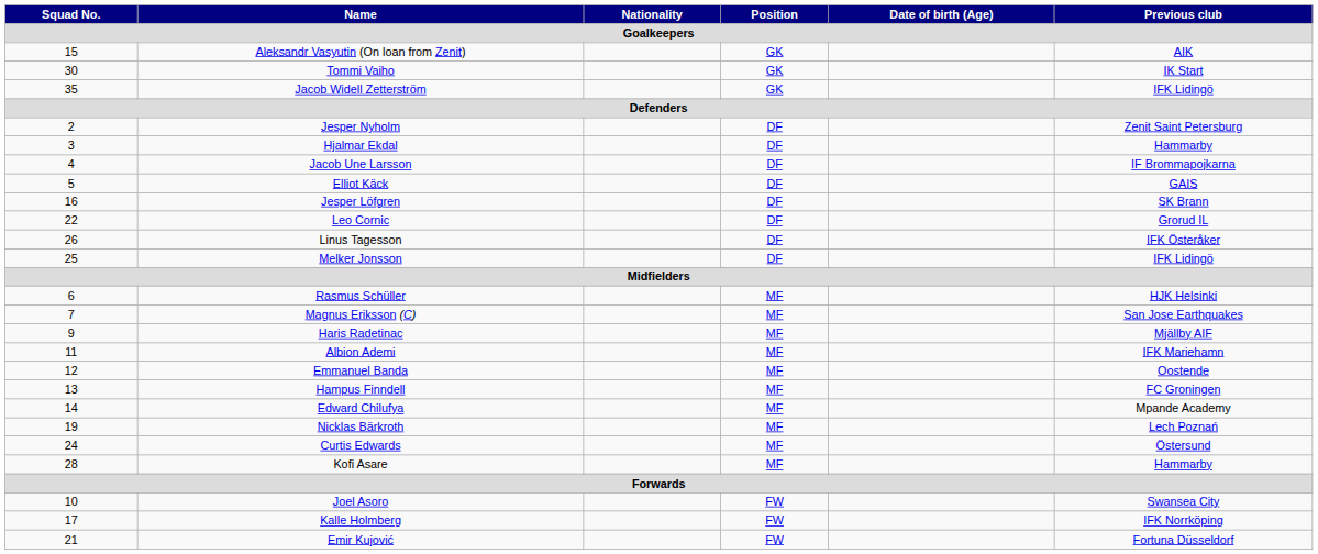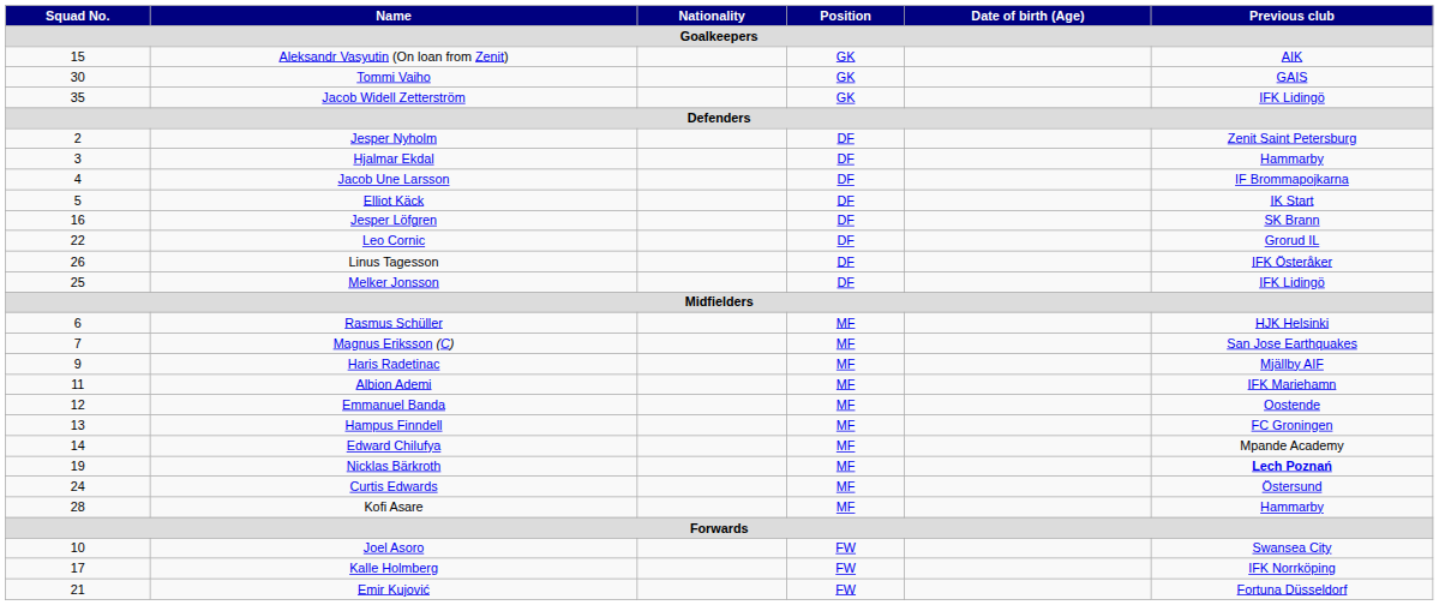 <table class="wikitable" style="text-align:center; font-size:90%; width:80%;">
 <tr>
 <th style="background:#000080; color:white; text-align:center;">Squad No.</th>
 <th style="background:#000080; color:white; text-align:center;">Name</th>
 <th style="background:#000080; color:white; text-align:center;">Nationality</th>
 <th style="background:#000080; color:white; text-align:center;">Position</th>
 <th style="background:#000080; color:white; text-align:center;">Date of birth (Age)</th>
 <th style="background:#000080; color:white; text-align:center;">Previous club</th>
 </tr>
 <tr>
 <th colspan="6" style="background:#dcdcdc; text-align:center;">Goalkeepers</th>
 </tr>
 <tr>
 <td>15</td>
 <td><a href='#'>Aleksandr Vasyutin</a> (On loan from <a href='#'>Zenit</a>)</td>
 <td></td>
 <td><a href='#'>GK</a></td>
 <td></td>
 <td> <a href='#'>AIK</a></td>
 </tr>
 <tr>
 <td>30</td>
 <td><a href='#'>Tommi Vaiho</a></td>
 <td></td>
 <td><a href='#'>GK</a></td>
 <td></td>
-<td> <a href='#'>IK Start</a></td>
+<td> <a href='#'>GAIS</a></td>
 </tr>
 <tr>
 <td>35</td>
 <td><a href='#'>Jacob Widell Zetterström</a></td>
 <td></td>
 <td><a href='#'>GK</a></td>
 <td></td>
 <td> <a href='#'>IFK Lidingö</a></td>
 </tr>
 <tr>
 <th colspan="6" style="background:#dcdcdc; text-align:center;">Defenders</th>
 </tr>
 <tr>
 <td>2</td>
 <td><a href='#'>Jesper Nyholm</a></td>
 <td></td>
 <td><a href='#'>DF</a></td>
 <td></td>
 <td> <a href='#'>Zenit Saint Petersburg</a></td>
 </tr>
 <tr>
 <td>3</td>
 <td><a href='#'>Hjalmar Ekdal</a></td>
 <td></td>
 <td><a href='#'>DF</a></td>
 <td></td>
 <td> <a href='#'>Hammarby</a></td>
 </tr>
 <tr>
 <td>4</td>
 <td><a href='#'>Jacob Une Larsson</a></td>
 <td></td>
 <td><a href='#'>DF</a></td>
 <td></td>
 <td> <a href='#'>IF Brommapojkarna</a></td>
 </tr>
 <tr>
 <td>5</td>
 <td><a href='#'>Elliot Käck</a></td>
 <td></td>
 <td><a href='#'>DF</a></td>
 <td></td>
-<td> <a href='#'>GAIS</a></td>
+<td> <a href='#'>IK Start</a></td>
 </tr>
 <tr>
 <td>16</td>
 <td><a href='#'>Jesper Löfgren</a></td>
 <td></td>
 <td><a href='#'>DF</a></td>
 <td></td>
 <td> <a href='#'>SK Brann</a></td>
 </tr>
 <tr>
 <td>22</td>
 <td><a href='#'>Leo Cornic</a></td>
 <td></td>
 <td><a href='#'>DF</a></td>
 <td></td>
 <td> <a href='#'>Grorud IL</a></td>
 </tr>
 <tr>
 <td>26</td>
 <td>Linus Tagesson</td>
 <td></td>
 <td><a href='#'>DF</a></td>
 <td></td>
 <td> <a href='#'>IFK Österåker</a></td>
 </tr>
 <tr>
 <td>25</td>
 <td><a href='#'>Melker Jonsson</a></td>
 <td></td>
 <td><a href='#'>DF</a></td>
 <td></td>
 <td> <a href='#'>IFK Lidingö</a></td>
 </tr>
 <tr>
 <th colspan="6" style="background:#dcdcdc; text-align:center;">Midfielders</th>
 </tr>
 <tr>
 <td>6</td>
 <td><a href='#'>Rasmus Schüller</a></td>
 <td></td>
 <td><a href='#'>MF</a></td>
 <td></td>
 <td> <a href='#'>HJK Helsinki</a></td>
 </tr>
 <tr>
 <td>7</td>
 <td><a href='#'>Magnus Eriksson</a> <em>(<a href='#'>C</a>)</em></td>
 <td></td>
 <td><a href='#'>MF</a></td>
 <td></td>
 <td> <a href='#'>San Jose Earthquakes</a></td>
 </tr>
 <tr>
 <td>9</td>
 <td><a href='#'>Haris Radetinac</a></td>
 <td></td>
 <td><a href='#'>MF</a></td>
 <td></td>
 <td> <a href='#'>Mjällby AIF</a></td>
 </tr>
 <tr>
 <td>11</td>
 <td><a href='#'>Albion Ademi</a></td>
 <td></td>
 <td><a href='#'>MF</a></td>
 <td></td>
 <td> <a href='#'>IFK Mariehamn</a></td>
 </tr>
 <tr>
 <td>12</td>
 <td><a href='#'>Emmanuel Banda</a></td>
 <td></td>
 <td><a href='#'>MF</a></td>
 <td></td>
 <td> <a href='#'>Oostende</a></td>
 </tr>
 <tr>
 <td>13</td>
 <td><a href='#'>Hampus Finndell</a></td>
 <td></td>
 <td><a href='#'>MF</a></td>
 <td></td>
 <td> <a href='#'>FC Groningen</a></td>
 </tr>
 <tr>
 <td>14</td>
 <td><a href='#'>Edward Chilufya</a></td>
 <td></td>
 <td><a href='#'>MF</a></td>
 <td></td>
 <td> Mpande Academy</td>
 </tr>
 <tr>
 <td>19</td>
 <td><a href='#'>Nicklas Bärkroth</a></td>
 <td></td>
 <td><a href='#'>MF</a></td>
 <td></td>
-<td> <a href='#'>Lech Poznań</a></td>
+<td><strong> <a href='#'>Lech Poznań</a></strong></td>
 </tr>
 <tr>
 <td>24</td>
 <td><a href='#'>Curtis Edwards</a></td>
 <td></td>
 <td><a href='#'>MF</a></td>
 <td></td>
 <td> <a href='#'>Östersund</a></td>
 </tr>
 <tr>
 <td>28</td>
 <td>Kofi Asare</td>
 <td></td>
 <td><a href='#'>MF</a></td>
 <td></td>
 <td> <a href='#'>Hammarby</a></td>
 </tr>
 <tr>
 <th colspan="14" style="background:#dcdcdc; text-align:center;">Forwards</th>
 </tr>
 <tr>
 <td>10</td>
 <td><a href='#'>Joel Asoro</a></td>
 <td></td>
 <td><a href='#'>FW</a></td>
 <td></td>
 <td> <a href='#'>Swansea City</a></td>
 </tr>
 <tr>
 <td>17</td>
 <td><a href='#'>Kalle Holmberg</a></td>
 <td></td>
 <td><a href='#'>FW</a></td>
 <td></td>
 <td> <a href='#'>IFK Norrköping</a></td>
 </tr>
 <tr>
 <td>21</td>
 <td><a href='#'>Emir Kujović</a></td>
 <td></td>
 <td><a href='#'>FW</a></td>
 <td></td>
 <td> <a href='#'>Fortuna Düsseldorf</a></td>
 </tr>
 </table>
